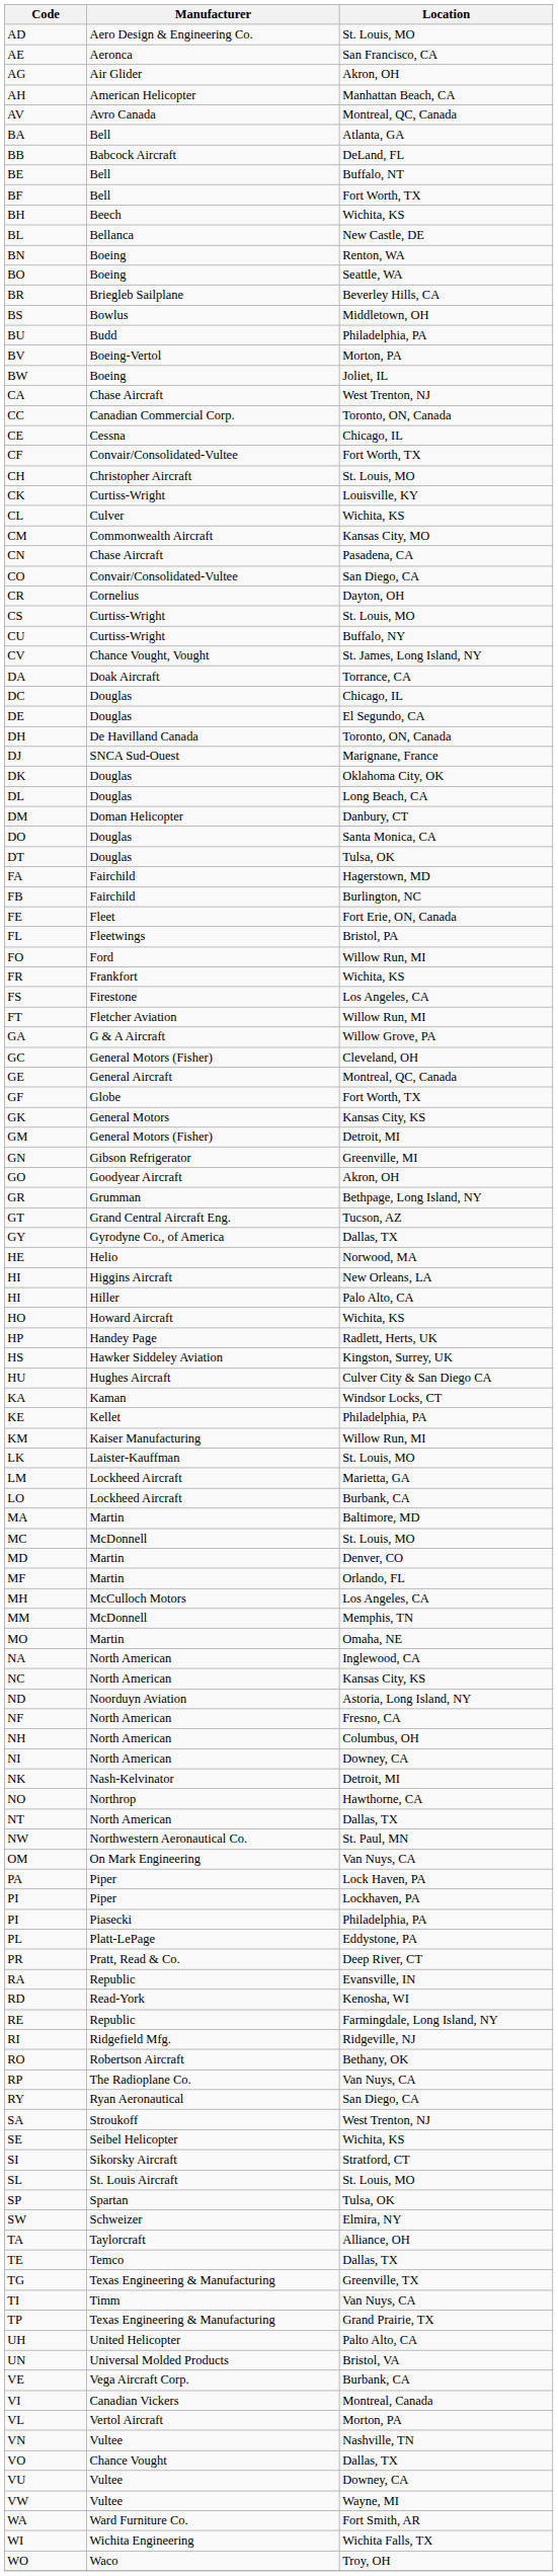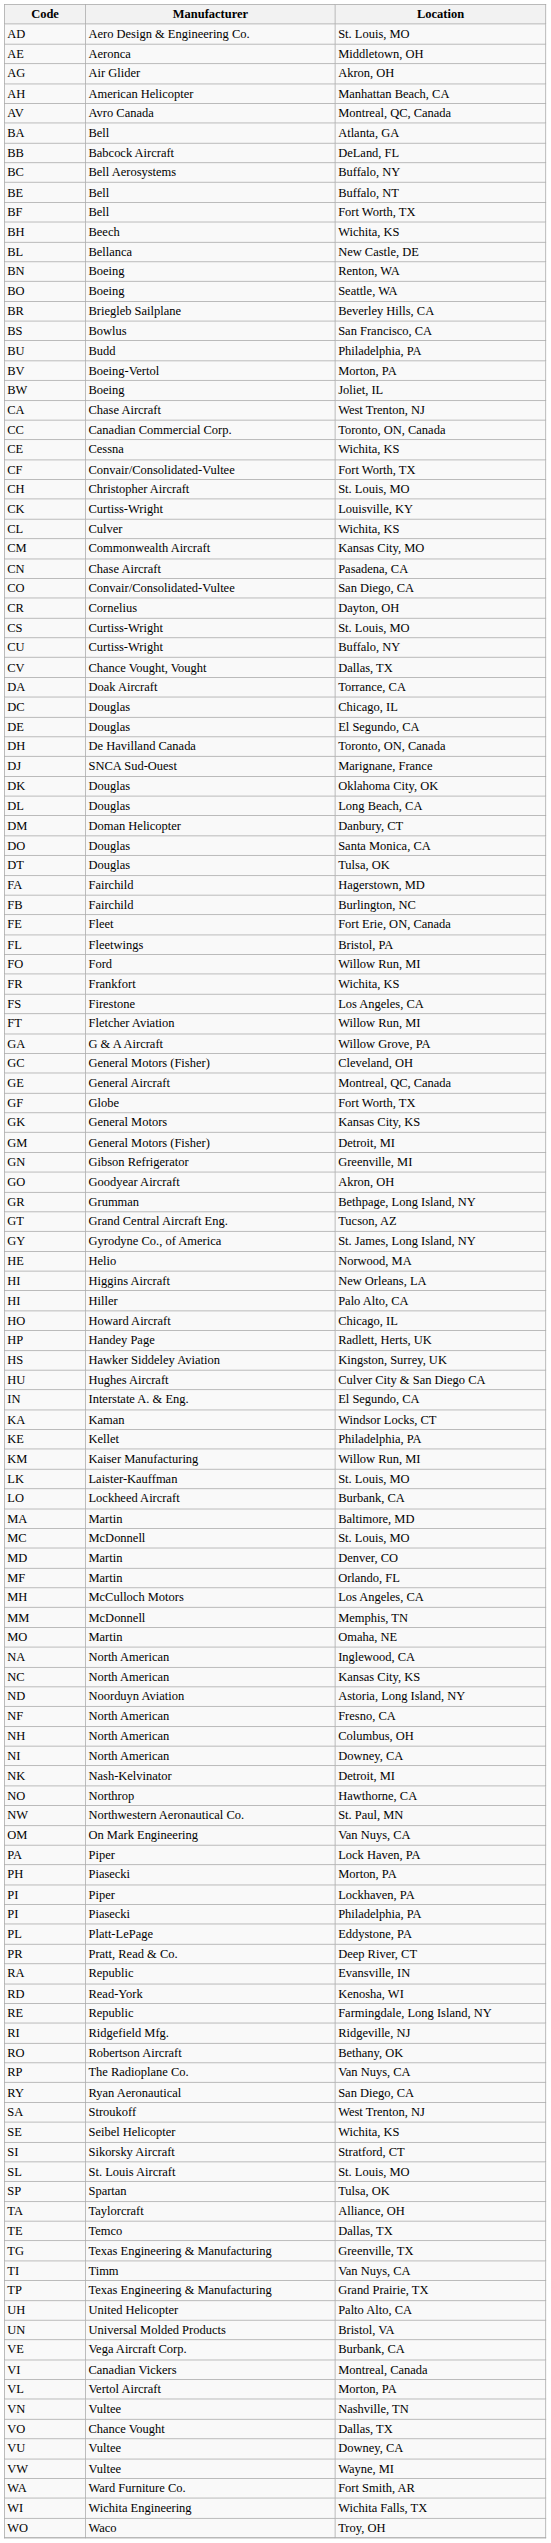 <table class="wikitable sortable" border="1" style="width:55%">
 <tr>
 <th scope="col" width="15%">Code</th>
 <th>Manufacturer</th>
 <th>Location</th>
 </tr>
 <tr>
 <td>AD</td>
 <td>Aero Design & Engineering Co.</td>
 <td>St. Louis, MO</td>
 </tr>
 <tr>
 <td>AE</td>
 <td>Aeronca</td>
-<td>San Francisco, CA</td>
+<td>Middletown, OH</td>
 </tr>
 <tr>
 <td>AG</td>
 <td>Air Glider</td>
 <td>Akron, OH</td>
 </tr>
 <tr>
 <td>AH</td>
 <td>American Helicopter</td>
 <td>Manhattan Beach, CA</td>
 </tr>
 <tr>
 <td>AV</td>
 <td>Avro Canada</td>
 <td>Montreal, QC, Canada</td>
 </tr>
 <tr>
 <td>BA</td>
 <td>Bell</td>
 <td>Atlanta, GA</td>
 </tr>
 <tr>
 <td>BB</td>
 <td>Babcock Aircraft</td>
 <td>DeLand, FL</td>
+</tr>
+<tr>
+<td>BC</td>
+<td>Bell Aerosystems</td>
+<td>Buffalo, NY</td>
 </tr>
 <tr>
 <td>BE</td>
 <td>Bell</td>
 <td>Buffalo, NT</td>
 </tr>
 <tr>
 <td>BF</td>
 <td>Bell</td>
 <td>Fort Worth, TX</td>
 </tr>
 <tr>
 <td>BH</td>
 <td>Beech</td>
 <td>Wichita, KS</td>
 </tr>
 <tr>
 <td>BL</td>
 <td>Bellanca</td>
 <td>New Castle, DE</td>
 </tr>
 <tr>
 <td>BN</td>
 <td>Boeing</td>
 <td>Renton, WA</td>
 </tr>
 <tr>
 <td>BO</td>
 <td>Boeing</td>
 <td>Seattle, WA</td>
 </tr>
 <tr>
 <td>BR</td>
 <td>Briegleb Sailplane</td>
 <td>Beverley Hills, CA</td>
 </tr>
 <tr>
 <td>BS</td>
 <td>Bowlus</td>
-<td>Middletown, OH</td>
+<td>San Francisco, CA</td>
 </tr>
 <tr>
 <td>BU</td>
 <td>Budd</td>
 <td>Philadelphia, PA</td>
 </tr>
 <tr>
 <td>BV</td>
 <td>Boeing-Vertol</td>
 <td>Morton, PA</td>
 </tr>
 <tr>
 <td>BW</td>
 <td>Boeing</td>
 <td>Joliet, IL</td>
 </tr>
 <tr>
 <td>CA</td>
 <td>Chase Aircraft</td>
 <td>West Trenton, NJ</td>
 </tr>
 <tr>
 <td>CC</td>
 <td>Canadian Commercial Corp.</td>
 <td>Toronto, ON, Canada</td>
 </tr>
 <tr>
 <td>CE</td>
 <td>Cessna</td>
-<td>Chicago, IL</td>
+<td>Wichita, KS</td>
 </tr>
 <tr>
 <td>CF</td>
 <td>Convair/Consolidated-Vultee</td>
 <td>Fort Worth, TX</td>
 </tr>
 <tr>
 <td>CH</td>
 <td>Christopher Aircraft</td>
 <td>St. Louis, MO</td>
 </tr>
 <tr>
 <td>CK</td>
 <td>Curtiss-Wright</td>
 <td>Louisville, KY</td>
 </tr>
 <tr>
 <td>CL</td>
 <td>Culver</td>
 <td>Wichita, KS</td>
 </tr>
 <tr>
 <td>CM</td>
 <td>Commonwealth Aircraft</td>
 <td>Kansas City, MO</td>
 </tr>
 <tr>
 <td>CN</td>
 <td>Chase Aircraft</td>
 <td>Pasadena, CA</td>
 </tr>
 <tr>
 <td>CO</td>
 <td>Convair/Consolidated-Vultee</td>
 <td>San Diego, CA</td>
 </tr>
 <tr>
 <td>CR</td>
 <td>Cornelius</td>
 <td>Dayton, OH</td>
 </tr>
 <tr>
 <td>CS</td>
 <td>Curtiss-Wright</td>
 <td>St. Louis, MO</td>
 </tr>
 <tr>
 <td>CU</td>
 <td>Curtiss-Wright</td>
 <td>Buffalo, NY</td>
 </tr>
 <tr>
 <td>CV</td>
 <td>Chance Vought, Vought</td>
-<td>St. James, Long Island, NY</td>
+<td>Dallas, TX</td>
 </tr>
 <tr>
 <td>DA</td>
 <td>Doak Aircraft</td>
 <td>Torrance, CA</td>
 </tr>
 <tr>
 <td>DC</td>
 <td>Douglas</td>
 <td>Chicago, IL</td>
 </tr>
 <tr>
 <td>DE</td>
 <td>Douglas</td>
 <td>El Segundo, CA</td>
 </tr>
 <tr>
 <td>DH</td>
 <td>De Havilland Canada</td>
 <td>Toronto, ON, Canada</td>
 </tr>
 <tr>
 <td>DJ</td>
 <td>SNCA Sud-Ouest</td>
 <td>Marignane, France</td>
 </tr>
 <tr>
 <td>DK</td>
 <td>Douglas</td>
 <td>Oklahoma City, OK</td>
 </tr>
 <tr>
 <td>DL</td>
 <td>Douglas</td>
 <td>Long Beach, CA</td>
 </tr>
 <tr>
 <td>DM</td>
 <td>Doman Helicopter</td>
 <td>Danbury, CT</td>
 </tr>
 <tr>
 <td>DO</td>
 <td>Douglas</td>
 <td>Santa Monica, CA</td>
 </tr>
 <tr>
 <td>DT</td>
 <td>Douglas</td>
 <td>Tulsa, OK</td>
 </tr>
 <tr>
 <td>FA</td>
 <td>Fairchild</td>
 <td>Hagerstown, MD</td>
 </tr>
 <tr>
 <td>FB</td>
 <td>Fairchild</td>
 <td>Burlington, NC</td>
 </tr>
 <tr>
 <td>FE</td>
 <td>Fleet</td>
 <td>Fort Erie, ON, Canada</td>
 </tr>
 <tr>
 <td>FL</td>
 <td>Fleetwings</td>
 <td>Bristol, PA</td>
 </tr>
 <tr>
 <td>FO</td>
 <td>Ford</td>
 <td>Willow Run, MI</td>
 </tr>
 <tr>
 <td>FR</td>
 <td>Frankfort</td>
 <td>Wichita, KS</td>
 </tr>
 <tr>
 <td>FS</td>
 <td>Firestone</td>
 <td>Los Angeles, CA</td>
 </tr>
 <tr>
 <td>FT</td>
 <td>Fletcher Aviation</td>
 <td>Willow Run, MI</td>
 </tr>
 <tr>
 <td>GA</td>
 <td>G & A Aircraft</td>
 <td>Willow Grove, PA</td>
 </tr>
 <tr>
 <td>GC</td>
 <td>General Motors (Fisher)</td>
 <td>Cleveland, OH</td>
 </tr>
 <tr>
 <td>GE</td>
 <td>General Aircraft</td>
 <td>Montreal, QC, Canada</td>
 </tr>
 <tr>
 <td>GF</td>
 <td>Globe</td>
 <td>Fort Worth, TX</td>
 </tr>
 <tr>
 <td>GK</td>
 <td>General Motors</td>
 <td>Kansas City, KS</td>
 </tr>
 <tr>
 <td>GM</td>
 <td>General Motors (Fisher)</td>
 <td>Detroit, MI</td>
 </tr>
 <tr>
 <td>GN</td>
 <td>Gibson Refrigerator</td>
 <td>Greenville, MI</td>
 </tr>
 <tr>
 <td>GO</td>
 <td>Goodyear Aircraft</td>
 <td>Akron, OH</td>
 </tr>
 <tr>
 <td>GR</td>
 <td>Grumman</td>
 <td>Bethpage, Long Island, NY</td>
 </tr>
 <tr>
 <td>GT</td>
 <td>Grand Central Aircraft Eng.</td>
 <td>Tucson, AZ</td>
 </tr>
 <tr>
 <td>GY</td>
 <td>Gyrodyne Co., of America</td>
-<td>Dallas, TX</td>
+<td>St. James, Long Island, NY</td>
 </tr>
 <tr>
 <td>HE</td>
 <td>Helio</td>
 <td>Norwood, MA</td>
 </tr>
 <tr>
 <td>HI</td>
 <td>Higgins Aircraft</td>
 <td>New Orleans, LA</td>
 </tr>
 <tr>
 <td>HI</td>
 <td>Hiller</td>
 <td>Palo Alto, CA</td>
 </tr>
 <tr>
 <td>HO</td>
 <td>Howard Aircraft</td>
-<td>Wichita, KS</td>
+<td>Chicago, IL</td>
 </tr>
 <tr>
 <td>HP</td>
 <td>Handey Page</td>
 <td>Radlett, Herts, UK</td>
 </tr>
 <tr>
 <td>HS</td>
 <td>Hawker Siddeley Aviation</td>
 <td>Kingston, Surrey, UK</td>
 </tr>
 <tr>
 <td>HU</td>
 <td>Hughes Aircraft</td>
 <td>Culver City & San Diego CA</td>
+</tr>
+<tr>
+<td>IN</td>
+<td>Interstate A. & Eng.</td>
+<td>El Segundo, CA</td>
 </tr>
 <tr>
 <td>KA</td>
 <td>Kaman</td>
 <td>Windsor Locks, CT</td>
 </tr>
 <tr>
 <td>KE</td>
 <td>Kellet</td>
 <td>Philadelphia, PA</td>
 </tr>
 <tr>
 <td>KM</td>
 <td>Kaiser Manufacturing</td>
 <td>Willow Run, MI</td>
 </tr>
 <tr>
 <td>LK</td>
 <td>Laister-Kauffman</td>
 <td>St. Louis, MO</td>
-</tr>
-<tr>
-<td>LM</td>
-<td>Lockheed Aircraft</td>
-<td>Marietta, GA</td>
 </tr>
 <tr>
 <td>LO</td>
 <td>Lockheed Aircraft</td>
 <td>Burbank, CA</td>
 </tr>
 <tr>
 <td>MA</td>
 <td>Martin</td>
 <td>Baltimore, MD</td>
 </tr>
 <tr>
 <td>MC</td>
 <td>McDonnell</td>
 <td>St. Louis, MO</td>
 </tr>
 <tr>
 <td>MD</td>
 <td>Martin</td>
 <td>Denver, CO</td>
 </tr>
 <tr>
 <td>MF</td>
 <td>Martin</td>
 <td>Orlando, FL</td>
 </tr>
 <tr>
 <td>MH</td>
 <td>McCulloch Motors</td>
 <td>Los Angeles, CA</td>
 </tr>
 <tr>
 <td>MM</td>
 <td>McDonnell</td>
 <td>Memphis, TN</td>
 </tr>
 <tr>
 <td>MO</td>
 <td>Martin</td>
 <td>Omaha, NE</td>
 </tr>
 <tr>
 <td>NA</td>
 <td>North American</td>
 <td>Inglewood, CA</td>
 </tr>
 <tr>
 <td>NC</td>
 <td>North American</td>
 <td>Kansas City, KS</td>
 </tr>
 <tr>
 <td>ND</td>
 <td>Noorduyn Aviation</td>
 <td>Astoria, Long Island, NY</td>
 </tr>
 <tr>
 <td>NF</td>
 <td>North American</td>
 <td>Fresno, CA</td>
 </tr>
 <tr>
 <td>NH</td>
 <td>North American</td>
 <td>Columbus, OH</td>
 </tr>
 <tr>
 <td>NI</td>
 <td>North American</td>
 <td>Downey, CA</td>
 </tr>
 <tr>
 <td>NK</td>
 <td>Nash-Kelvinator</td>
 <td>Detroit, MI</td>
 </tr>
 <tr>
 <td>NO</td>
 <td>Northrop</td>
 <td>Hawthorne, CA</td>
 </tr>
 <tr>
-<td>NT</td>
-<td>North American</td>
-<td>Dallas, TX</td>
-</tr>
-<tr>
 <td>NW</td>
 <td>Northwestern Aeronautical Co.</td>
 <td>St. Paul, MN</td>
 </tr>
 <tr>
 <td>OM</td>
 <td>On Mark Engineering</td>
 <td>Van Nuys, CA</td>
 </tr>
 <tr>
 <td>PA</td>
 <td>Piper</td>
 <td>Lock Haven, PA</td>
+</tr>
+<tr>
+<td>PH</td>
+<td>Piasecki</td>
+<td>Morton, PA</td>
 </tr>
 <tr>
 <td>PI</td>
 <td>Piper</td>
 <td>Lockhaven, PA</td>
 </tr>
 <tr>
 <td>PI</td>
 <td>Piasecki</td>
 <td>Philadelphia, PA</td>
 </tr>
 <tr>
 <td>PL</td>
 <td>Platt-LePage</td>
 <td>Eddystone, PA</td>
 </tr>
 <tr>
 <td>PR</td>
 <td>Pratt, Read & Co.</td>
 <td>Deep River, CT</td>
 </tr>
 <tr>
 <td>RA</td>
 <td>Republic</td>
 <td>Evansville, IN</td>
 </tr>
 <tr>
 <td>RD</td>
 <td>Read-York</td>
 <td>Kenosha, WI</td>
 </tr>
 <tr>
 <td>RE</td>
 <td>Republic</td>
 <td>Farmingdale, Long Island, NY</td>
 </tr>
 <tr>
 <td>RI</td>
 <td>Ridgefield Mfg.</td>
 <td>Ridgeville, NJ</td>
 </tr>
 <tr>
 <td>RO</td>
 <td>Robertson Aircraft</td>
 <td>Bethany, OK</td>
 </tr>
 <tr>
 <td>RP</td>
 <td>The Radioplane Co.</td>
 <td>Van Nuys, CA</td>
 </tr>
 <tr>
 <td>RY</td>
 <td>Ryan Aeronautical</td>
 <td>San Diego, CA</td>
 </tr>
 <tr>
 <td>SA</td>
 <td>Stroukoff</td>
 <td>West Trenton, NJ</td>
 </tr>
 <tr>
 <td>SE</td>
 <td>Seibel Helicopter</td>
 <td>Wichita, KS</td>
 </tr>
 <tr>
 <td>SI</td>
 <td>Sikorsky Aircraft</td>
 <td>Stratford, CT</td>
 </tr>
 <tr>
 <td>SL</td>
 <td>St. Louis Aircraft</td>
 <td>St. Louis, MO</td>
 </tr>
 <tr>
 <td>SP</td>
 <td>Spartan</td>
 <td>Tulsa, OK</td>
-</tr>
-<tr>
-<td>SW</td>
-<td>Schweizer</td>
-<td>Elmira, NY</td>
 </tr>
 <tr>
 <td>TA</td>
 <td>Taylorcraft</td>
 <td>Alliance, OH</td>
 </tr>
 <tr>
 <td>TE</td>
 <td>Temco</td>
 <td>Dallas, TX</td>
 </tr>
 <tr>
 <td>TG</td>
 <td>Texas Engineering & Manufacturing</td>
 <td>Greenville, TX</td>
 </tr>
 <tr>
 <td>TI</td>
 <td>Timm</td>
 <td>Van Nuys, CA</td>
 </tr>
 <tr>
 <td>TP</td>
 <td>Texas Engineering & Manufacturing</td>
 <td>Grand Prairie, TX</td>
 </tr>
 <tr>
 <td>UH</td>
 <td>United Helicopter</td>
 <td>Palto Alto, CA</td>
 </tr>
 <tr>
 <td>UN</td>
 <td>Universal Molded Products</td>
 <td>Bristol, VA</td>
 </tr>
 <tr>
 <td>VE</td>
 <td>Vega Aircraft Corp.</td>
 <td>Burbank, CA</td>
 </tr>
 <tr>
 <td>VI</td>
 <td>Canadian Vickers</td>
 <td>Montreal, Canada</td>
 </tr>
 <tr>
 <td>VL</td>
 <td>Vertol Aircraft</td>
 <td>Morton, PA</td>
 </tr>
 <tr>
 <td>VN</td>
 <td>Vultee</td>
 <td>Nashville, TN</td>
 </tr>
 <tr>
 <td>VO</td>
 <td>Chance Vought</td>
 <td>Dallas, TX</td>
 </tr>
 <tr>
 <td>VU</td>
 <td>Vultee</td>
 <td>Downey, CA</td>
 </tr>
 <tr>
 <td>VW</td>
 <td>Vultee</td>
 <td>Wayne, MI</td>
 </tr>
 <tr>
 <td>WA</td>
 <td>Ward Furniture Co.</td>
 <td>Fort Smith, AR</td>
 </tr>
 <tr>
 <td>WI</td>
 <td>Wichita Engineering</td>
 <td>Wichita Falls, TX</td>
 </tr>
 <tr>
 <td>WO</td>
 <td>Waco</td>
 <td>Troy, OH</td>
 </tr>
 <tr>
 </tr>
 </table>
